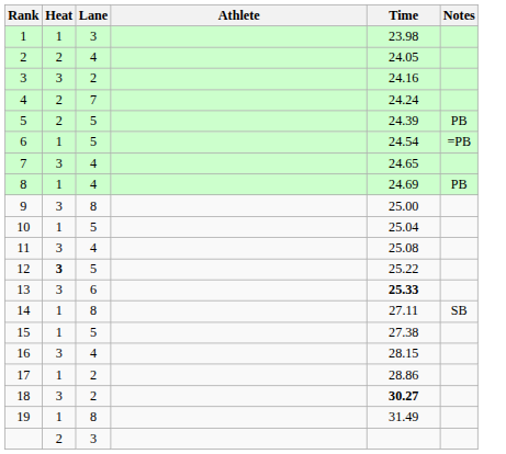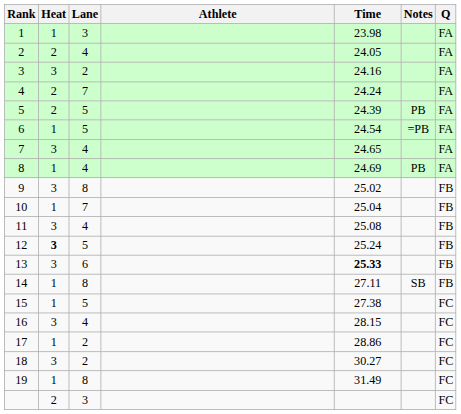 <table class="wikitable sortable" style="text-align:center">
 <tr>
 <th>Rank</th>
 <th>Heat</th>
 <th>Lane</th>
 <th width=300>Athlete</th>
 <th width=80>Time</th>
 <th>Notes</th>
+<th>Q</th>
 </tr>
 <tr bgcolor=ccffcc>
 <td>1</td>
 <td>1</td>
 <td>3</td>
 <td align=left></td>
 <td>23.98</td>
 <td></td>
+<td>FA</td>
 </tr>
 <tr bgcolor=ccffcc>
 <td>2</td>
 <td>2</td>
 <td>4</td>
 <td align=left></td>
 <td>24.05</td>
 <td></td>
+<td>FA</td>
 </tr>
 <tr bgcolor=ccffcc>
 <td>3</td>
 <td>3</td>
 <td>2</td>
 <td align=left></td>
 <td>24.16</td>
 <td></td>
+<td>FA</td>
 </tr>
 <tr bgcolor=ccffcc>
 <td>4</td>
 <td>2</td>
 <td>7</td>
 <td align=left></td>
 <td>24.24</td>
 <td></td>
+<td>FA</td>
 </tr>
 <tr bgcolor=ccffcc>
 <td>5</td>
 <td>2</td>
 <td>5</td>
 <td align=left></td>
 <td>24.39</td>
 <td>PB</td>
+<td>FA</td>
 </tr>
 <tr bgcolor=ccffcc>
 <td>6</td>
 <td>1</td>
 <td>5</td>
 <td align=left></td>
 <td>24.54</td>
 <td>=PB</td>
+<td>FA</td>
 </tr>
 <tr bgcolor=ccffcc>
 <td>7</td>
 <td>3</td>
 <td>4</td>
 <td align=left></td>
 <td>24.65</td>
 <td></td>
+<td>FA</td>
 </tr>
 <tr bgcolor=ccffcc>
 <td>8</td>
 <td>1</td>
 <td>4</td>
 <td align=left></td>
 <td>24.69</td>
 <td>PB</td>
+<td>FA</td>
 </tr>
 <tr>
 <td>9</td>
 <td>3</td>
 <td>8</td>
 <td align=left></td>
-<td>25.00</td>
+<td>25.02</td>
 <td></td>
+<td>FB</td>
 </tr>
 <tr>
 <td>10</td>
 <td>1</td>
-<td>5</td>
+<td>7</td>
 <td align=left></td>
 <td>25.04</td>
 <td></td>
+<td>FB</td>
 </tr>
 <tr>
 <td>11</td>
 <td>3</td>
 <td>4</td>
 <td align=left></td>
 <td>25.08</td>
 <td></td>
+<td>FB</td>
 </tr>
 <tr>
 <td>12</td>
 <td><strong>3</strong></td>
 <td>5</td>
 <td align=left></td>
-<td>25.22</td>
+<td>25.24</td>
 <td></td>
+<td>FB</td>
 </tr>
 <tr>
 <td>13</td>
 <td>3</td>
 <td>6</td>
 <td align=left></td>
 <td><strong>25.33</strong></td>
 <td></td>
+<td>FB</td>
 </tr>
 <tr>
 <td>14</td>
 <td>1</td>
 <td>8</td>
 <td align=left></td>
 <td>27.11</td>
 <td>SB</td>
+<td>FB</td>
 </tr>
 <tr>
 <td>15</td>
 <td>1</td>
 <td>5</td>
 <td align=left></td>
 <td>27.38</td>
 <td></td>
+<td>FC</td>
 </tr>
 <tr>
 <td>16</td>
 <td>3</td>
 <td>4</td>
 <td align=left></td>
 <td>28.15</td>
 <td></td>
+<td>FC</td>
 </tr>
 <tr>
 <td>17</td>
 <td>1</td>
 <td>2</td>
 <td align=left></td>
 <td>28.86</td>
 <td></td>
+<td>FC</td>
 </tr>
 <tr>
 <td>18</td>
 <td>3</td>
 <td>2</td>
 <td align=left></td>
-<td><strong>30.27</strong></td>
+<td>30.27</td>
 <td></td>
+<td>FC</td>
 </tr>
 <tr>
 <td>19</td>
 <td>1</td>
 <td>8</td>
 <td align=left></td>
 <td>31.49</td>
 <td></td>
+<td>FC</td>
 </tr>
 <tr>
 <td></td>
 <td>2</td>
 <td>3</td>
 <td align=left></td>
 <td></td>
 <td></td>
+<td>FC</td>
 </tr>
 </table>
